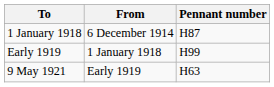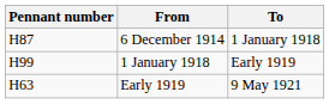 <table class="wikitable" style="text-align:left">
 <tr>
+<th>Pennant number</th>
+<th>From</th>
 <th>To</th>
-<th>From</th>
-<th>Pennant number</th>
 </tr>
 <tr>
+<td>H87</td>
+<td>6 December 1914</td>
 <td>1 January 1918</td>
-<td>6 December 1914</td>
-<td>H87</td>
 </tr>
 <tr>
+<td>H99</td>
+<td>1 January 1918</td>
 <td>Early 1919</td>
-<td>1 January 1918</td>
-<td>H99</td>
 </tr>
 <tr>
+<td>H63</td>
+<td>Early 1919</td>
 <td>9 May 1921</td>
-<td>Early 1919</td>
-<td>H63</td>
 </tr>
 </table>
